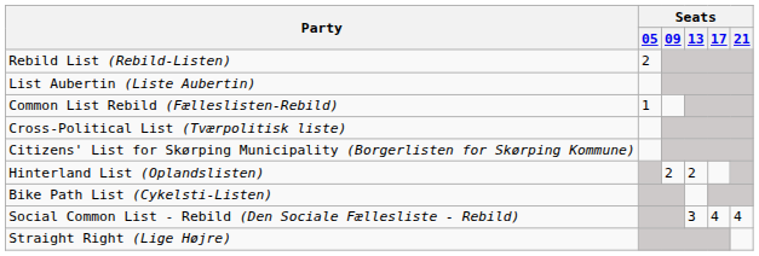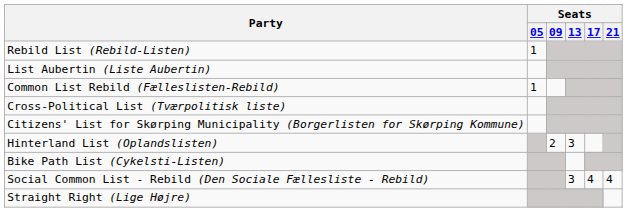 <table class="wikitable">
 <tr>
 <th rowspan=2>Party</th>
 <th colspan=11>Seats</th>
 </tr>
 <tr>
 <th><a href='#'>05</a></th>
 <th><a href='#'>09</a></th>
 <th><a href='#'>13</a></th>
 <th><a href='#'>17</a></th>
 <th><a href='#'>21</a></th>
 </tr>
 <tr>
 <td>Rebild List <em>(Rebild-Listen)</em></td>
-<td>2</td>
+<td>1</td>
 <td style="background:#CDC9C9;" colspan=4></td>
 </tr>
 <tr>
 <td>List Aubertin <em>(Liste Aubertin)</em></td>
 <td></td>
 <td style="background:#CDC9C9;" colspan=4></td>
 </tr>
 <tr>
 <td>Common List Rebild <em>(Fælleslisten-Rebild)</em></td>
 <td>1</td>
 <td></td>
 <td style="background:#CDC9C9;" colspan=3></td>
 </tr>
 <tr>
 <td>Cross-Political List <em>(Tværpolitisk liste)</em></td>
 <td></td>
 <td style="background:#CDC9C9;" colspan=4></td>
 </tr>
 <tr>
 <td>Citizens' List for Skørping Municipality <em>(Borgerlisten for Skørping Kommune)</em></td>
 <td></td>
 <td style="background:#CDC9C9;" colspan=4></td>
 </tr>
 <tr>
 <td>Hinterland List <em>(Oplandslisten)</em></td>
 <td style="background:#CDC9C9;"></td>
 <td>2</td>
-<td>2</td>
+<td>3</td>
 <td></td>
 <td style="background:#CDC9C9;"></td>
 </tr>
 <tr>
 <td>Bike Path List <em>(Cykelsti-Listen)</em></td>
 <td style="background:#CDC9C9;" colspan=2></td>
 <td></td>
 <td style="background:#CDC9C9;" colspan=2></td>
 </tr>
 <tr>
 <td>Social Common List - Rebild <em>(Den Sociale Fællesliste - Rebild)</em></td>
 <td style="background:#CDC9C9;" colspan=2></td>
 <td>3</td>
 <td>4</td>
 <td>4</td>
 </tr>
 <tr>
 <td>Straight Right <em>(Lige Højre)</em></td>
 <td style="background:#CDC9C9;" colspan=4></td>
 <td></td>
 </tr>
 </table>
